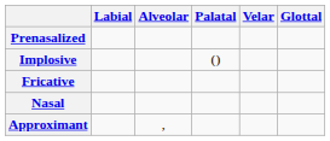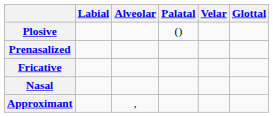 <table class="wikitable" style="text-align:center">
 <tr>
 <th></th>
 <th><a href='#'>Labial</a></th>
 <th><a href='#'>Alveolar</a></th>
 <th><a href='#'>Palatal</a></th>
 <th><a href='#'>Velar</a></th>
 <th><a href='#'>Glottal</a></th>
 </tr>
 <tr>
+<th><a href='#'>Plosive</a></th>
+<td></td>
+<td></td>
+<td>()</td>
+<td></td>
+<td></td>
+</tr>
+<tr>
 <th><a href='#'>Prenasalized</a></th>
 <td></td>
 <td></td>
 <td></td>
-<td></td>
-<td></td>
-</tr>
-<tr>
-<th><a href='#'>Implosive</a></th>
-<td></td>
-<td></td>
-<td>()</td>
 <td></td>
 <td></td>
 </tr>
 <tr>
 <th><a href='#'>Fricative</a></th>
 <td></td>
 <td></td>
 <td></td>
 <td></td>
 <td></td>
 </tr>
 <tr>
 <th><a href='#'>Nasal</a></th>
 <td></td>
 <td></td>
 <td></td>
 <td></td>
 <td></td>
 </tr>
 <tr>
 <th><a href='#'>Approximant</a></th>
 <td></td>
 <td>, </td>
 <td></td>
 <td></td>
 <td></td>
 </tr>
 </table>
